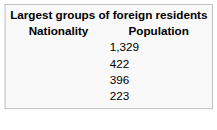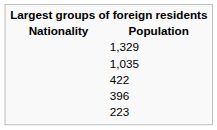 <table class="infobox" style="float:right;">
 <tr>
 <td colspan="2"><strong>Largest groups of foreign residents</strong></td>
 </tr>
 <tr \>
 <th>Nationality</th>
 <th>Population</th>
 </tr>
 <tr>
 <td></td>
 <td>1,329</td>
+</tr>
+<tr>
+<td></td>
+<td>1,035</td>
 </tr>
 <tr>
 <td></td>
 <td>422</td>
 </tr>
 <tr>
 <td></td>
 <td>396</td>
 </tr>
 <tr>
 <td></td>
 <td>223</td>
 </tr>
 <tr>
 </tr>
 </table>
